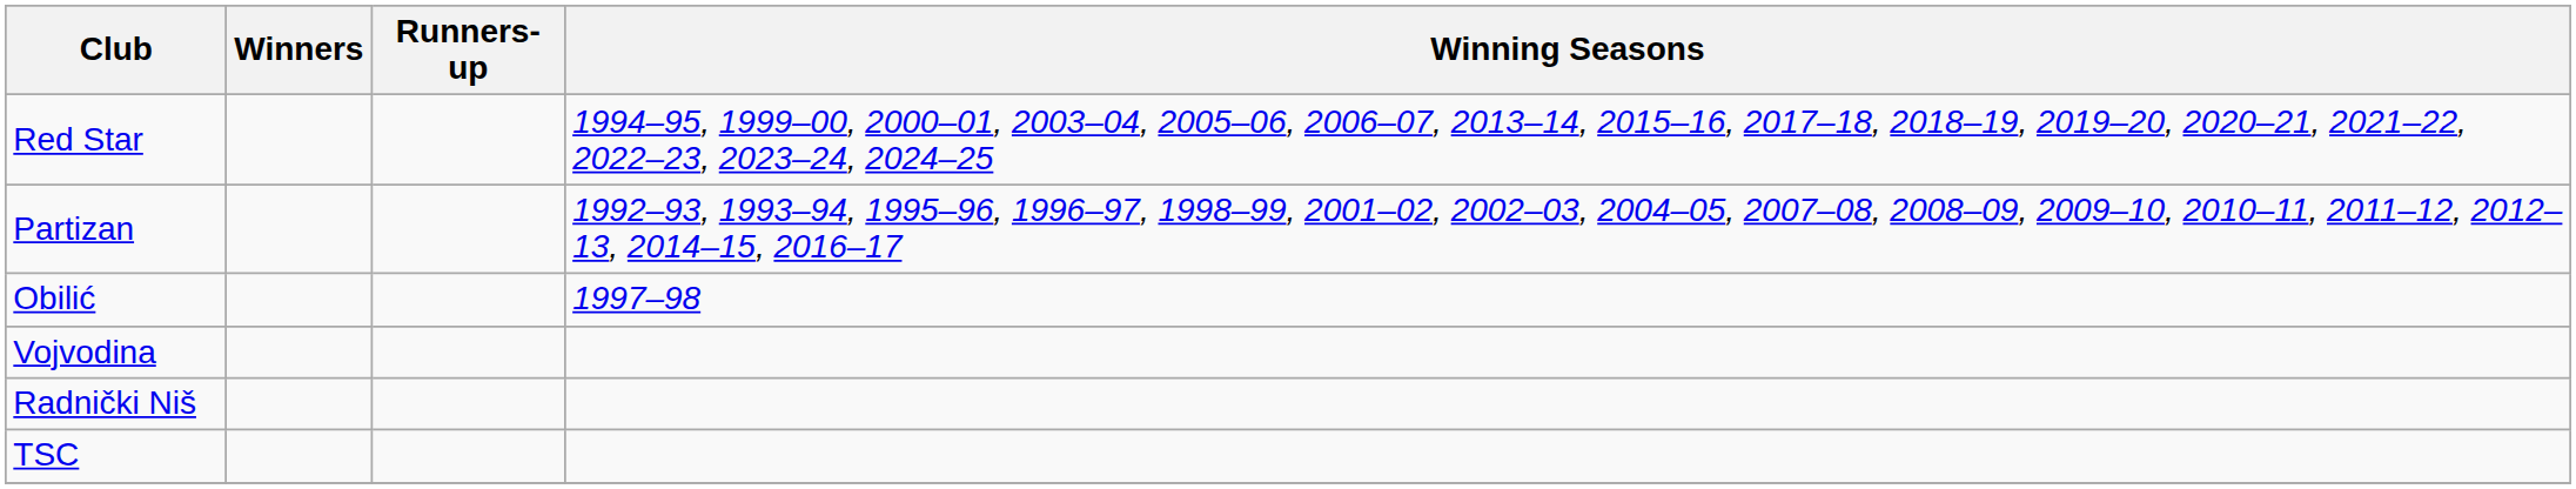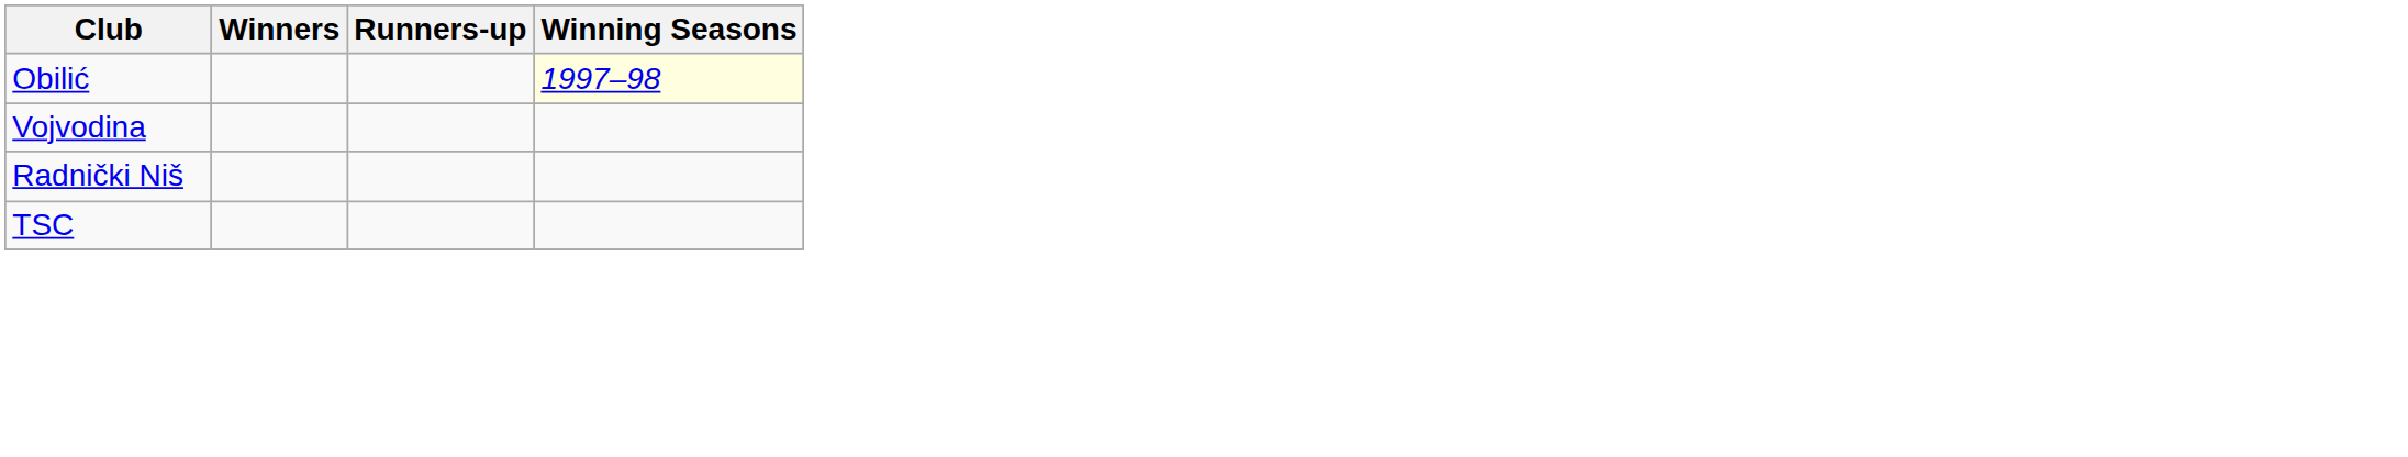 <table class="wikitable">
 <tr>
 <th width=100>Club</th>
 <th>Winners</th>
 <th>Runners-up</th>
 <th>Winning Seasons</th>
 </tr>
 <tr>
-<td><a href='#'>Red Star</a></td>
-<td></td>
-<td></td>
-<td><em><a href='#'>1994–95</a>, <a href='#'>1999–00</a>, <a href='#'>2000–01</a>, <a href='#'>2003–04</a>, <a href='#'>2005–06</a>, <a href='#'>2006–07</a>, <a href='#'>2013–14</a>, <a href='#'>2015–16</a>, <a href='#'>2017–18</a>, <a href='#'>2018–19</a>, <a href='#'>2019–20</a>, <a href='#'>2020–21</a>, <a href='#'>2021–22</a>, <a href='#'>2022–23</a>, <a href='#'>2023–24</a>, <a href='#'>2024–25</a></em></td>
-</tr>
-<tr>
-<td><a href='#'>Partizan</a></td>
-<td></td>
-<td></td>
-<td><em><a href='#'>1992–93</a>, <a href='#'>1993–94</a>, <a href='#'>1995–96</a>, <a href='#'>1996–97</a>, <a href='#'>1998–99</a>, <a href='#'>2001–02</a>, <a href='#'>2002–03</a>, <a href='#'>2004–05</a>, <a href='#'>2007–08</a>, <a href='#'>2008–09</a>, <a href='#'>2009–10</a>, <a href='#'>2010–11</a>, <a href='#'>2011–12</a>, <a href='#'>2012–13</a>, <a href='#'>2014–15</a>, <a href='#'>2016–17</a></em></td>
-</tr>
-<tr>
 <td><a href='#'>Obilić</a></td>
 <td></td>
 <td></td>
-<td><em><a href='#'>1997–98</a></em></td>
+<td style="background: lightyellow;"><em><a href='#'>1997–98</a></em></td>
 </tr>
 <tr>
 <td><a href='#'>Vojvodina</a></td>
 <td></td>
 <td></td>
 <td></td>
 </tr>
 <tr>
 <td><a href='#'>Radnički Niš</a></td>
 <td></td>
 <td></td>
 <td></td>
 </tr>
 <tr>
 <td><a href='#'>TSC</a></td>
 <td></td>
 <td></td>
 <td></td>
 </tr>
 <tr>
 </tr>
 </table>
